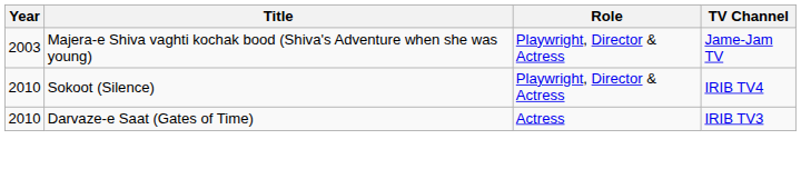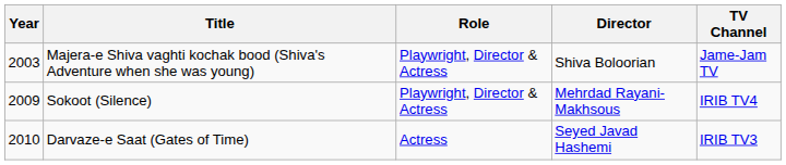 <table class="wikitable sortable">
 <tr>
 <th>Year</th>
 <th>Title</th>
 <th>Role</th>
+<th>Director</th>
 <th>TV Channel</th>
 </tr>
 <tr>
 <td>2003</td>
 <td>Majera-e Shiva vaghti kochak bood (Shiva's Adventure when she was young)</td>
 <td><a href='#'>Playwright</a>, <a href='#'>Director</a> & <a href='#'>Actress</a></td>
+<td>Shiva Boloorian</td>
 <td><a href='#'>Jame-Jam TV</a></td>
 </tr>
 <tr>
-<td>2010</td>
+<td>2009</td>
 <td>Sokoot (Silence)</td>
 <td><a href='#'>Playwright</a>, <a href='#'>Director</a> & <a href='#'>Actress</a></td>
+<td><a href='#'>Mehrdad Rayani-Makhsous</a></td>
 <td><a href='#'>IRIB TV4</a></td>
 </tr>
 <tr>
 <td>2010</td>
 <td>Darvaze-e Saat (Gates of Time)</td>
 <td><a href='#'>Actress</a></td>
+<td><a href='#'>Seyed Javad Hashemi</a></td>
 <td><a href='#'>IRIB TV3</a></td>
 </tr>
 </table>
